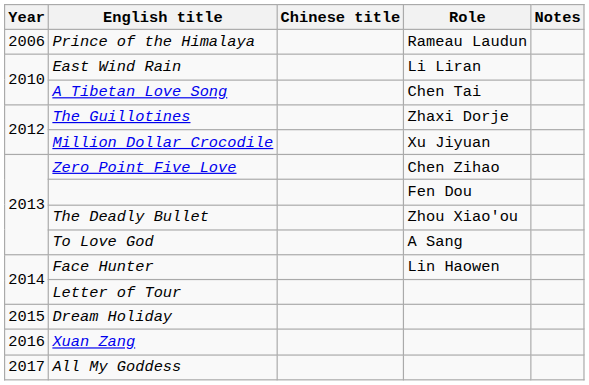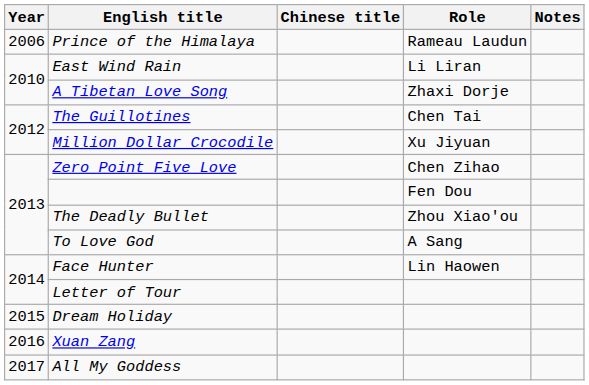 <table class="wikitable">
 <tr>
 <th>Year</th>
 <th>English title</th>
 <th>Chinese title</th>
 <th>Role</th>
 <th>Notes</th>
 </tr>
 <tr>
 <td>2006</td>
 <td><em>Prince of the Himalaya</em></td>
 <td></td>
 <td>Rameau Laudun</td>
 <td></td>
 </tr>
 <tr>
 <td rowspan="2">2010</td>
 <td><em>East Wind Rain</em></td>
 <td></td>
 <td>Li Liran</td>
 <td></td>
 </tr>
 <tr>
 <td><em><a href='#'>A Tibetan Love Song</a></em></td>
 <td></td>
-<td>Chen Tai</td>
+<td>Zhaxi Dorje</td>
 <td></td>
 </tr>
 <tr>
 <td rowspan="2">2012</td>
 <td><em><a href='#'>The Guillotines</a></em></td>
 <td></td>
-<td>Zhaxi Dorje</td>
+<td>Chen Tai</td>
 <td></td>
 </tr>
 <tr>
 <td><em><a href='#'>Million Dollar Crocodile</a></em></td>
 <td></td>
 <td>Xu Jiyuan</td>
 <td></td>
 </tr>
 <tr>
 <td rowspan="4">2013</td>
 <td><em><a href='#'>Zero Point Five Love</a></em></td>
 <td></td>
 <td>Chen Zihao</td>
 <td></td>
 </tr>
 <tr>
 <td></td>
 <td></td>
 <td>Fen Dou</td>
 <td></td>
 </tr>
 <tr>
 <td><em>The Deadly Bullet</em></td>
 <td></td>
 <td>Zhou Xiao'ou</td>
 <td></td>
 </tr>
 <tr>
 <td><em>To Love God</em></td>
 <td></td>
 <td>A Sang</td>
 <td></td>
 </tr>
 <tr>
 <td rowspan="2">2014</td>
 <td><em>Face Hunter</em></td>
 <td></td>
 <td>Lin Haowen</td>
 <td></td>
 </tr>
 <tr>
 <td><em>Letter of Tour</em></td>
 <td></td>
 <td></td>
 <td></td>
 </tr>
 <tr>
 <td>2015</td>
 <td><em>Dream Holiday</em></td>
 <td></td>
 <td></td>
 <td></td>
 </tr>
 <tr>
 <td>2016</td>
 <td><em><a href='#'>Xuan Zang</a></em></td>
 <td></td>
 <td></td>
 <td></td>
 </tr>
 <tr>
 <td>2017</td>
 <td><em>All My Goddess</em></td>
 <td></td>
 <td></td>
 <td></td>
 </tr>
 </table>
